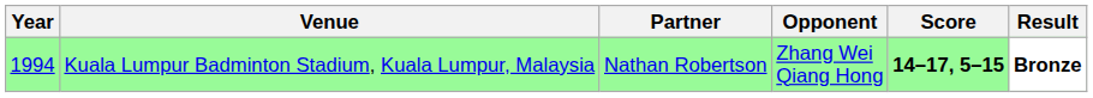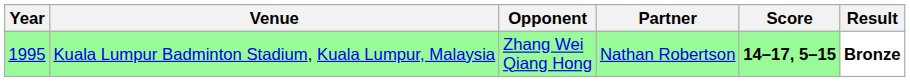 <table class="sortable wikitable" style="font-size: 90%;">
 <tr>
 <th>Year</th>
 <th>Venue</th>
+<th>Opponent</th>
 <th>Partner</th>
-<th>Opponent</th>
 <th>Score</th>
 <th>Result</th>
 </tr>
 <tr style="background:#98FB98">
-<td align="center"><a href='#'>1994</a></td>
+<td align="center"><a href='#'>1995</a></td>
 <td align="left"><a href='#'>Kuala Lumpur Badminton Stadium</a>, <a href='#'>Kuala Lumpur, Malaysia</a></td>
+<td align="left"> <a href='#'>Zhang Wei</a> <br>  <a href='#'>Qiang Hong</a></td>
 <td align="left"> <a href='#'>Nathan Robertson</a></td>
-<td align="left"> <a href='#'>Zhang Wei</a> <br>  <a href='#'>Qiang Hong</a></td>
 <td align="left"><strong>14–17, 5–15</strong></td>
 <td style="text-align:left; background:white"> <strong>Bronze</strong></td>
 </tr>
 </table>
